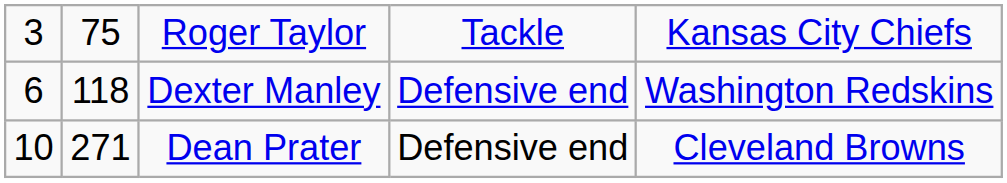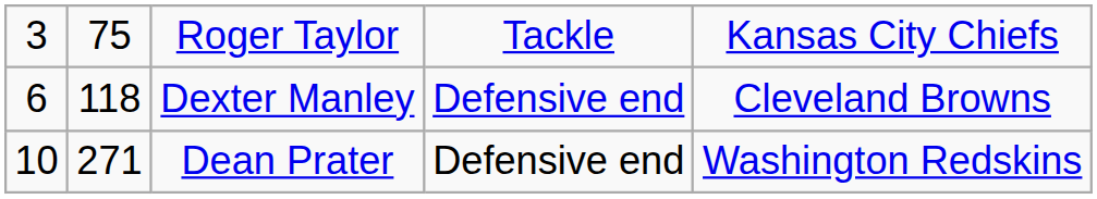 <table class="wikitable" style="text-align:center">
 <tr>
 <td>3</td>
 <td>75</td>
 <td><a href='#'>Roger Taylor</a></td>
 <td><a href='#'>Tackle</a></td>
 <td><a href='#'>Kansas City Chiefs</a></td>
 </tr>
 <tr>
 <td>6</td>
 <td>118</td>
 <td><a href='#'>Dexter Manley</a></td>
 <td><a href='#'>Defensive end</a></td>
-<td><a href='#'>Washington Redskins</a></td>
+<td><a href='#'>Cleveland Browns</a></td>
 </tr>
 <tr>
 <td>10</td>
 <td>271</td>
 <td><a href='#'>Dean Prater</a></td>
 <td>Defensive end</td>
-<td><a href='#'>Cleveland Browns</a></td>
+<td><a href='#'>Washington Redskins</a></td>
 </tr>
 </table>
